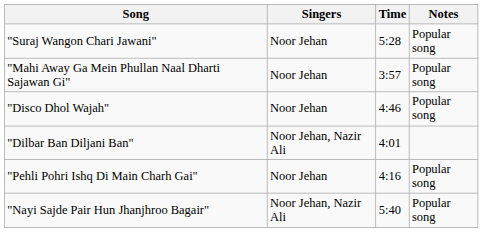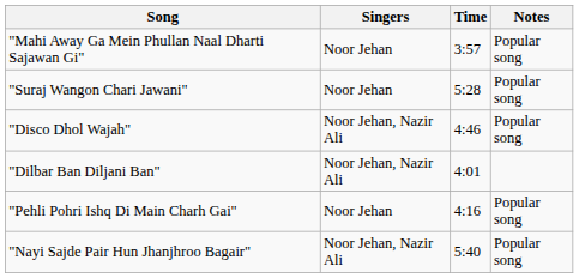 <table class="wikitable">
 <tr>
 <th>Song</th>
 <th>Singers</th>
 <th>Time</th>
 <th>Notes</th>
 </tr>
 <tr>
+<td>"Mahi Away Ga Mein Phullan Naal Dharti Sajawan Gi"</td>
+<td>Noor Jehan</td>
+<td>3:57</td>
+<td>Popular song</td>
+</tr>
+<tr>
 <td>"Suraj Wangon Chari Jawani"</td>
 <td>Noor Jehan</td>
 <td>5:28</td>
 <td>Popular song</td>
 </tr>
 <tr>
-<td>"Mahi Away Ga Mein Phullan Naal Dharti Sajawan Gi"</td>
-<td>Noor Jehan</td>
-<td>3:57</td>
-<td>Popular song</td>
-</tr>
-<tr>
 <td>"Disco Dhol Wajah"</td>
-<td>Noor Jehan</td>
+<td>Noor Jehan, Nazir Ali</td>
 <td>4:46</td>
 <td>Popular song</td>
 </tr>
 <tr>
 <td>"Dilbar Ban Diljani Ban"</td>
 <td>Noor Jehan, Nazir Ali</td>
 <td>4:01</td>
 </tr>
 <tr>
 <td>"Pehli Pohri Ishq Di Main Charh Gai"</td>
 <td>Noor Jehan</td>
 <td>4:16</td>
 <td>Popular song</td>
 </tr>
 <tr>
 <td>"Nayi Sajde Pair Hun Jhanjhroo Bagair"</td>
 <td>Noor Jehan, Nazir Ali</td>
 <td>5:40</td>
 <td>Popular song</td>
 </tr>
 </table>
